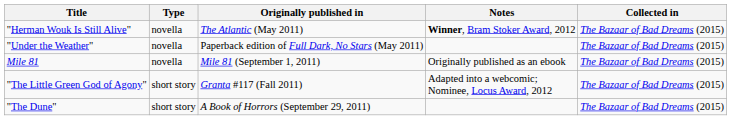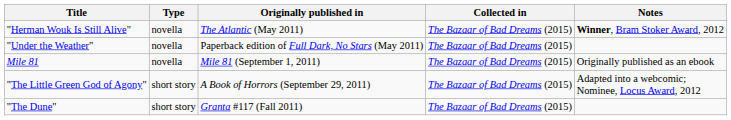 <table class="wikitable">
 <tr>
 <th>Title</th>
 <th>Type</th>
 <th>Originally published in</th>
+<th>Collected in</th>
 <th>Notes</th>
-<th>Collected in</th>
 </tr>
 <tr>
 <td>"<a href='#'>Herman Wouk Is Still Alive</a>"</td>
 <td>novella</td>
 <td><em><a href='#'>The Atlantic</a></em> (May 2011)</td>
+<td><em><a href='#'>The Bazaar of Bad Dreams</a></em> (2015)</td>
 <td><strong>Winner</strong>, <a href='#'>Bram Stoker Award</a>, 2012</td>
-<td><em><a href='#'>The Bazaar of Bad Dreams</a></em> (2015)</td>
 </tr>
 <tr>
 <td>"<a href='#'>Under the Weather</a>"</td>
 <td>novella</td>
 <td>Paperback edition of <em><a href='#'>Full Dark, No Stars</a></em> (May 2011)</td>
+<td><em><a href='#'>The Bazaar of Bad Dreams</a></em> (2015)</td>
 <td></td>
-<td><em><a href='#'>The Bazaar of Bad Dreams</a></em> (2015)</td>
 </tr>
 <tr>
 <td><em><a href='#'>Mile 81</a></em></td>
 <td>novella</td>
 <td><em><a href='#'>Mile 81</a></em> (September 1, 2011)</td>
+<td><em><a href='#'>The Bazaar of Bad Dreams</a></em> (2015)</td>
 <td>Originally published as an ebook</td>
-<td><em><a href='#'>The Bazaar of Bad Dreams</a></em> (2015)</td>
 </tr>
 <tr>
 <td>"<a href='#'>The Little Green God of Agony</a>"</td>
 <td>short story</td>
-<td><em><a href='#'>Granta</a></em> #117 (Fall 2011)</td>
+<td><em>A Book of Horrors</em> (September 29, 2011)</td>
+<td><em><a href='#'>The Bazaar of Bad Dreams</a></em> (2015)</td>
 <td>Adapted into a webcomic;<br>Nominee, <a href='#'>Locus Award</a>, 2012</td>
-<td><em><a href='#'>The Bazaar of Bad Dreams</a></em> (2015)</td>
 </tr>
 <tr>
 <td>"<a href='#'>The Dune</a>"</td>
 <td>short story</td>
-<td><em>A Book of Horrors</em> (September 29, 2011)</td>
+<td><em><a href='#'>Granta</a></em> #117 (Fall 2011)</td>
+<td><em><a href='#'>The Bazaar of Bad Dreams</a></em> (2015)</td>
 <td></td>
-<td><em><a href='#'>The Bazaar of Bad Dreams</a></em> (2015)</td>
 </tr>
 </table>
